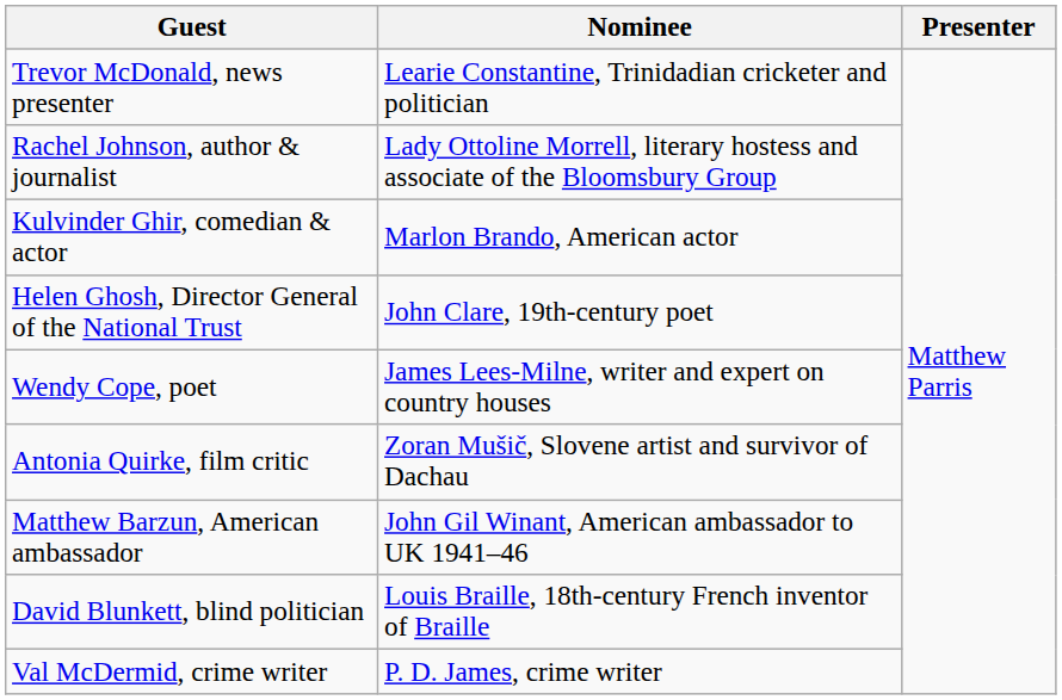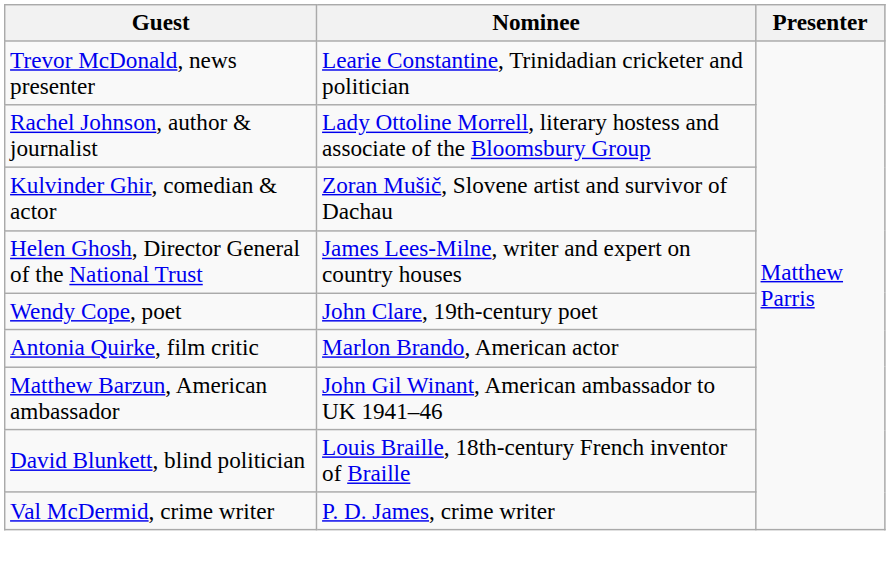 <table class="wikitable">
 <tr>
 <th>Guest</th>
 <th>Nominee</th>
 <th>Presenter</th>
 </tr>
 <tr>
 <td><a href='#'>Trevor McDonald</a>, news presenter</td>
 <td><a href='#'>Learie Constantine</a>, Trinidadian cricketer and politician</td>
 <td rowspan="9"><a href='#'>Matthew Parris</a></td>
 </tr>
 <tr>
 <td><a href='#'>Rachel Johnson</a>, author & journalist</td>
 <td><a href='#'>Lady Ottoline Morrell</a>, literary hostess and associate of the <a href='#'>Bloomsbury Group</a></td>
 </tr>
 <tr>
 <td><a href='#'>Kulvinder Ghir</a>, comedian & actor</td>
-<td><a href='#'>Marlon Brando</a>, American actor</td>
+<td><a href='#'>Zoran Mušič</a>, Slovene artist and survivor of Dachau</td>
 </tr>
 <tr>
 <td><a href='#'>Helen Ghosh</a>, Director General of the <a href='#'>National Trust</a></td>
+<td><a href='#'>James Lees-Milne</a>, writer and expert on country houses</td>
+</tr>
+<tr>
+<td><a href='#'>Wendy Cope</a>, poet</td>
 <td><a href='#'>John Clare</a>, 19th-century poet</td>
 </tr>
 <tr>
-<td><a href='#'>Wendy Cope</a>, poet</td>
-<td><a href='#'>James Lees-Milne</a>, writer and expert on country houses</td>
-</tr>
-<tr>
 <td><a href='#'>Antonia Quirke</a>, film critic</td>
-<td><a href='#'>Zoran Mušič</a>, Slovene artist and survivor of Dachau</td>
+<td><a href='#'>Marlon Brando</a>, American actor</td>
 </tr>
 <tr>
 <td><a href='#'>Matthew Barzun</a>, American ambassador</td>
 <td><a href='#'>John Gil Winant</a>, American ambassador to UK 1941–46</td>
 </tr>
 <tr>
 <td><a href='#'>David Blunkett</a>, blind politician</td>
 <td><a href='#'>Louis Braille</a>, 18th-century French inventor of <a href='#'>Braille</a></td>
 </tr>
 <tr>
 <td><a href='#'>Val McDermid</a>, crime writer</td>
 <td><a href='#'>P. D. James</a>, crime writer</td>
 </tr>
 </table>
